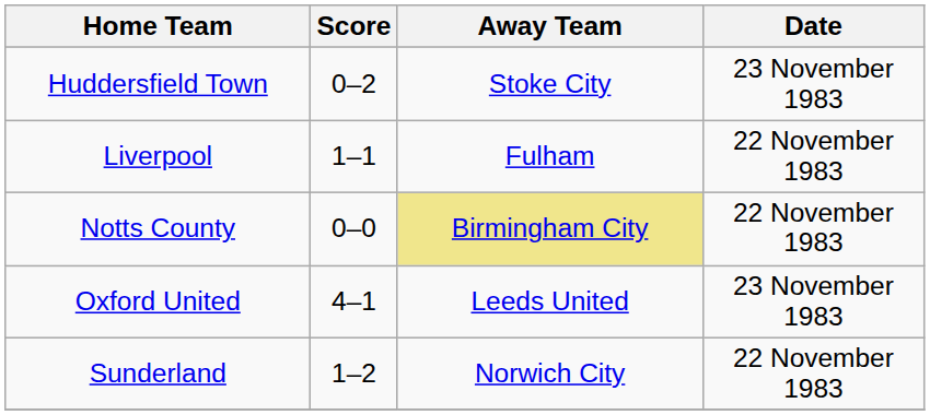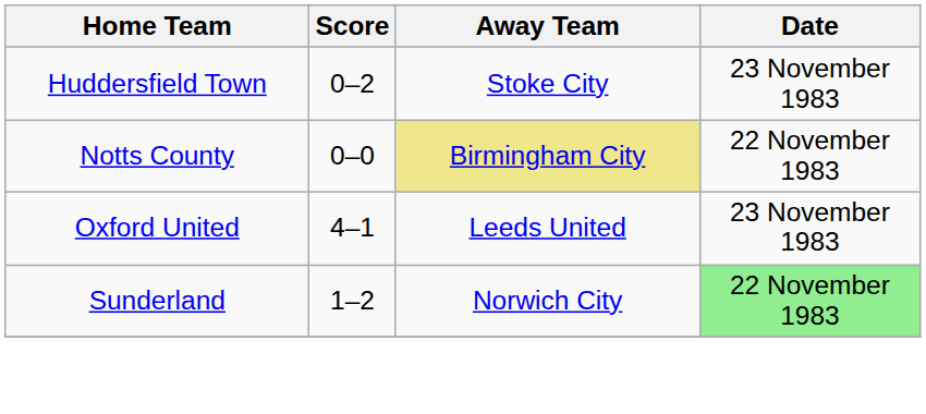 <table class="wikitable" style="text-align:center;">
 <tr>
 <th width=175>Home Team</th>
 <th width=20>Score</th>
 <th width=175>Away Team</th>
 <th width=125>Date</th>
 </tr>
 <tr>
 <td><a href='#'>Huddersfield Town</a></td>
 <td>0–2</td>
 <td><a href='#'>Stoke City</a></td>
 <td>23 November 1983</td>
-</tr>
-<tr>
-<td><a href='#'>Liverpool</a></td>
-<td>1–1</td>
-<td><a href='#'>Fulham</a></td>
-<td>22 November 1983</td>
 </tr>
 <tr>
 <td><a href='#'>Notts County</a></td>
 <td>0–0</td>
 <td style="background: khaki;"><a href='#'>Birmingham City</a></td>
 <td>22 November 1983</td>
 </tr>
 <tr>
 <td><a href='#'>Oxford United</a></td>
 <td>4–1</td>
 <td><a href='#'>Leeds United</a></td>
 <td>23 November 1983</td>
 </tr>
 <tr>
 <td><a href='#'>Sunderland</a></td>
 <td>1–2</td>
 <td><a href='#'>Norwich City</a></td>
-<td>22 November 1983</td>
+<td style="background: lightgreen;">22 November 1983</td>
 </tr>
 <tr>
 </tr>
 </table>
